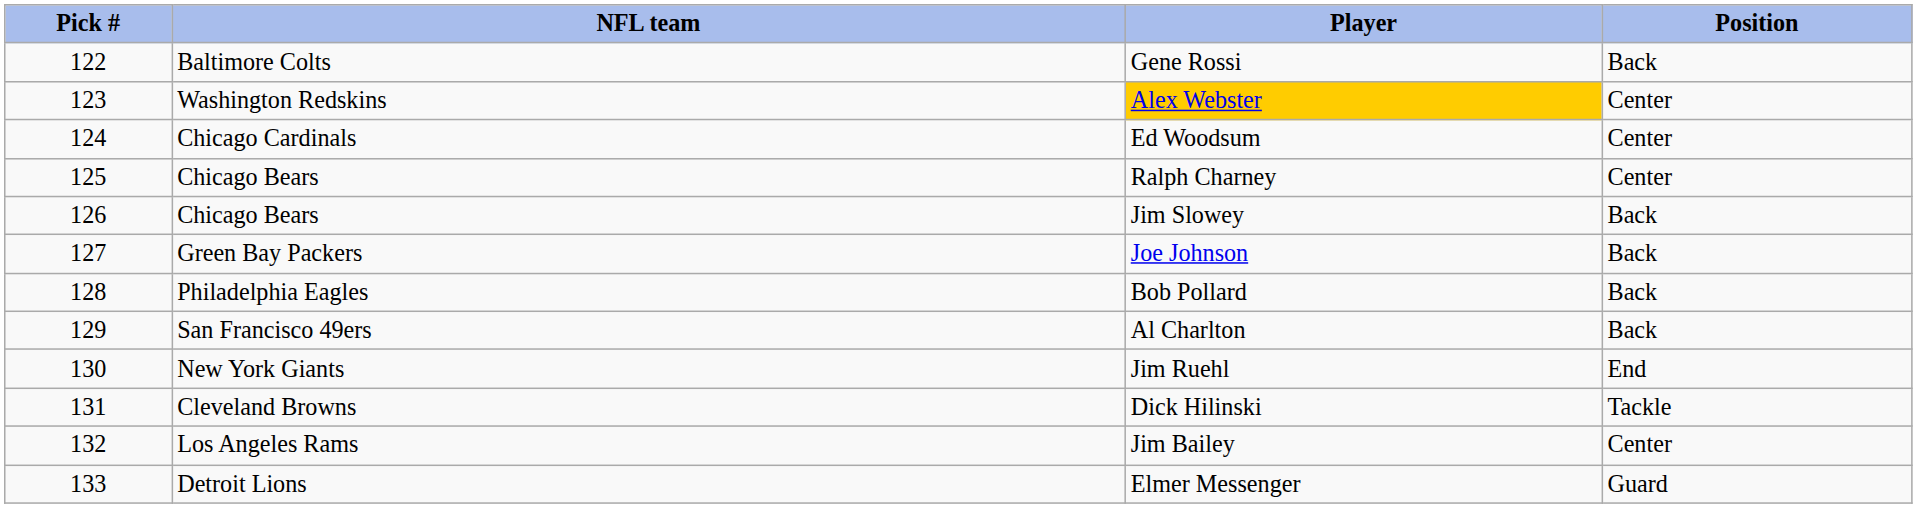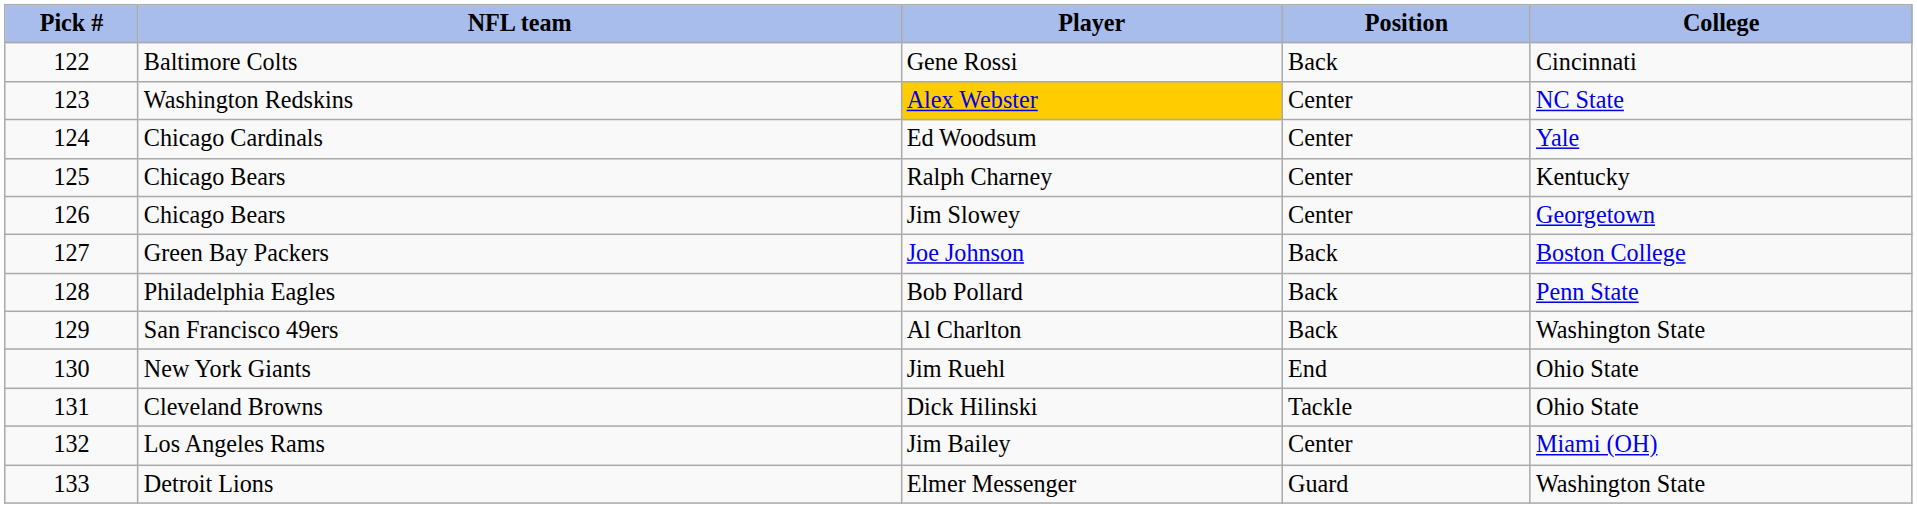 <table class="wikitable sortable sortable" style="width: 100%">
 <tr>
 <th style="background:#a8bdec; width:7%;">Pick #</th>
 <th style="width:40%; background:#a8bdec;">NFL team</th>
 <th style="width:20%; background:#a8bdec;">Player</th>
 <th style="width:13%; background:#a8bdec;">Position</th>
+<th style="background:#A8BDEC;">College</th>
 </tr>
 <tr>
 <td align=center>122</td>
 <td>Baltimore Colts</td>
 <td>Gene Rossi</td>
 <td>Back</td>
+<td>Cincinnati</td>
 </tr>
 <tr>
 <td align=center>123</td>
 <td>Washington Redskins</td>
 <td style="background:#fc0;"><a href='#'>Alex Webster</a></td>
 <td>Center</td>
+<td><a href='#'>NC State</a></td>
 </tr>
 <tr>
 <td align=center>124</td>
 <td>Chicago Cardinals</td>
 <td>Ed Woodsum</td>
 <td>Center</td>
+<td><a href='#'>Yale</a></td>
 </tr>
 <tr>
 <td align=center>125</td>
 <td>Chicago Bears</td>
 <td>Ralph Charney</td>
 <td>Center</td>
+<td>Kentucky</td>
 </tr>
 <tr>
 <td align=center>126</td>
 <td>Chicago Bears</td>
 <td>Jim Slowey</td>
-<td>Back</td>
+<td>Center</td>
+<td><a href='#'>Georgetown</a></td>
 </tr>
 <tr>
 <td align=center>127</td>
 <td>Green Bay Packers</td>
 <td><a href='#'>Joe Johnson</a></td>
 <td>Back</td>
+<td><a href='#'>Boston College</a></td>
 </tr>
 <tr>
 <td align=center>128</td>
 <td>Philadelphia Eagles</td>
 <td>Bob Pollard</td>
 <td>Back</td>
+<td><a href='#'>Penn State</a></td>
 </tr>
 <tr>
 <td align=center>129</td>
 <td>San Francisco 49ers</td>
 <td>Al Charlton</td>
 <td>Back</td>
+<td>Washington State</td>
 </tr>
 <tr>
 <td align=center>130</td>
 <td>New York Giants</td>
 <td>Jim Ruehl</td>
 <td>End</td>
+<td>Ohio State</td>
 </tr>
 <tr>
 <td align=center>131</td>
 <td>Cleveland Browns</td>
 <td>Dick Hilinski</td>
 <td>Tackle</td>
+<td>Ohio State</td>
 </tr>
 <tr>
 <td align=center>132</td>
 <td>Los Angeles Rams</td>
 <td>Jim Bailey</td>
 <td>Center</td>
+<td><a href='#'>Miami (OH)</a></td>
 </tr>
 <tr>
 <td align=center>133</td>
 <td>Detroit Lions</td>
 <td>Elmer Messenger</td>
 <td>Guard</td>
+<td>Washington State</td>
 </tr>
 </table>
